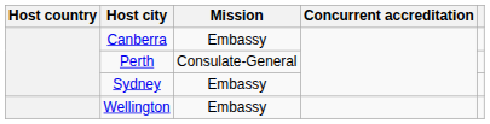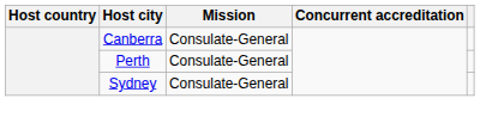 <table class="wikitable plainrowheaders" style="text-align:center;">
 <tr>
 <th scope="col">Host country</th>
 <th scope="col">Host city</th>
 <th scope="col">Mission</th>
 <th scope="col">Concurrent accreditation</th>
 <th scope="col"></th>
 </tr>
 <tr>
 <th scope="row" rowspan="3"></th>
 <td><a href='#'>Canberra</a></td>
-<td>Embassy</td>
+<td>Consulate-General</td>
 <td rowspan="3"></td>
 <td></td>
 </tr>
 <tr>
 <td><a href='#'>Perth</a></td>
 <td>Consulate-General</td>
 <td></td>
 </tr>
 <tr>
 <td><a href='#'>Sydney</a></td>
-<td>Embassy</td>
-<td></td>
-</tr>
-<tr>
-<th scope="row"></th>
-<td><a href='#'>Wellington</a></td>
-<td>Embassy</td>
-<td></td>
+<td>Consulate-General</td>
 <td></td>
 </tr>
 </table>
